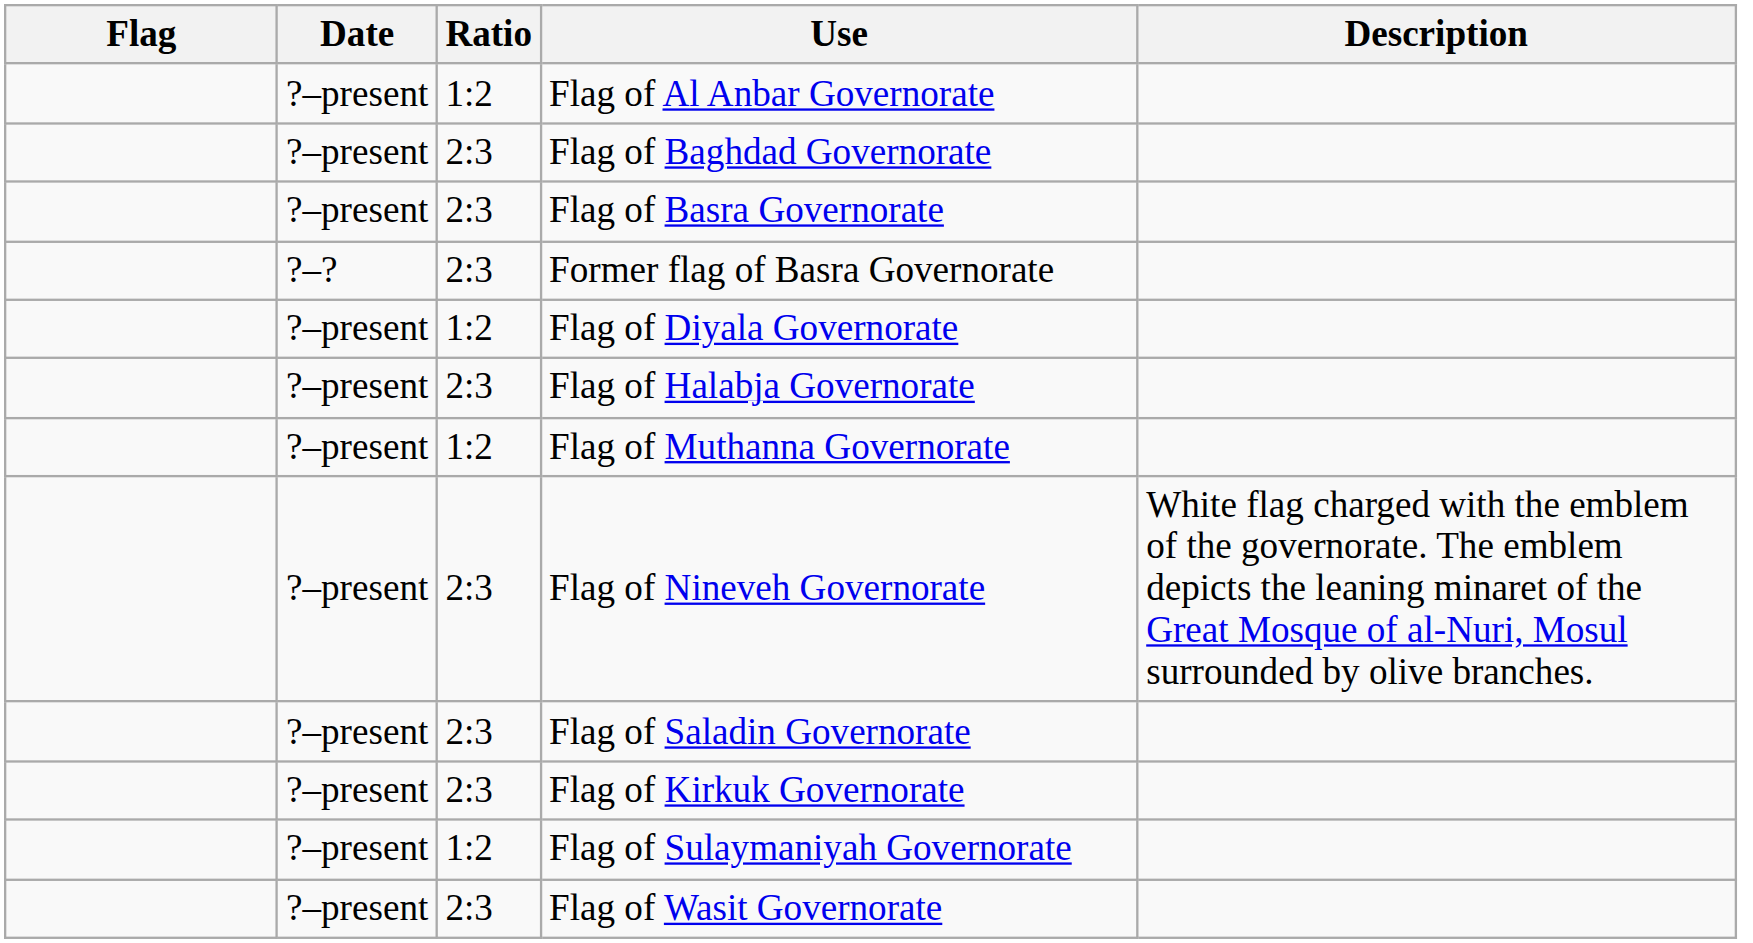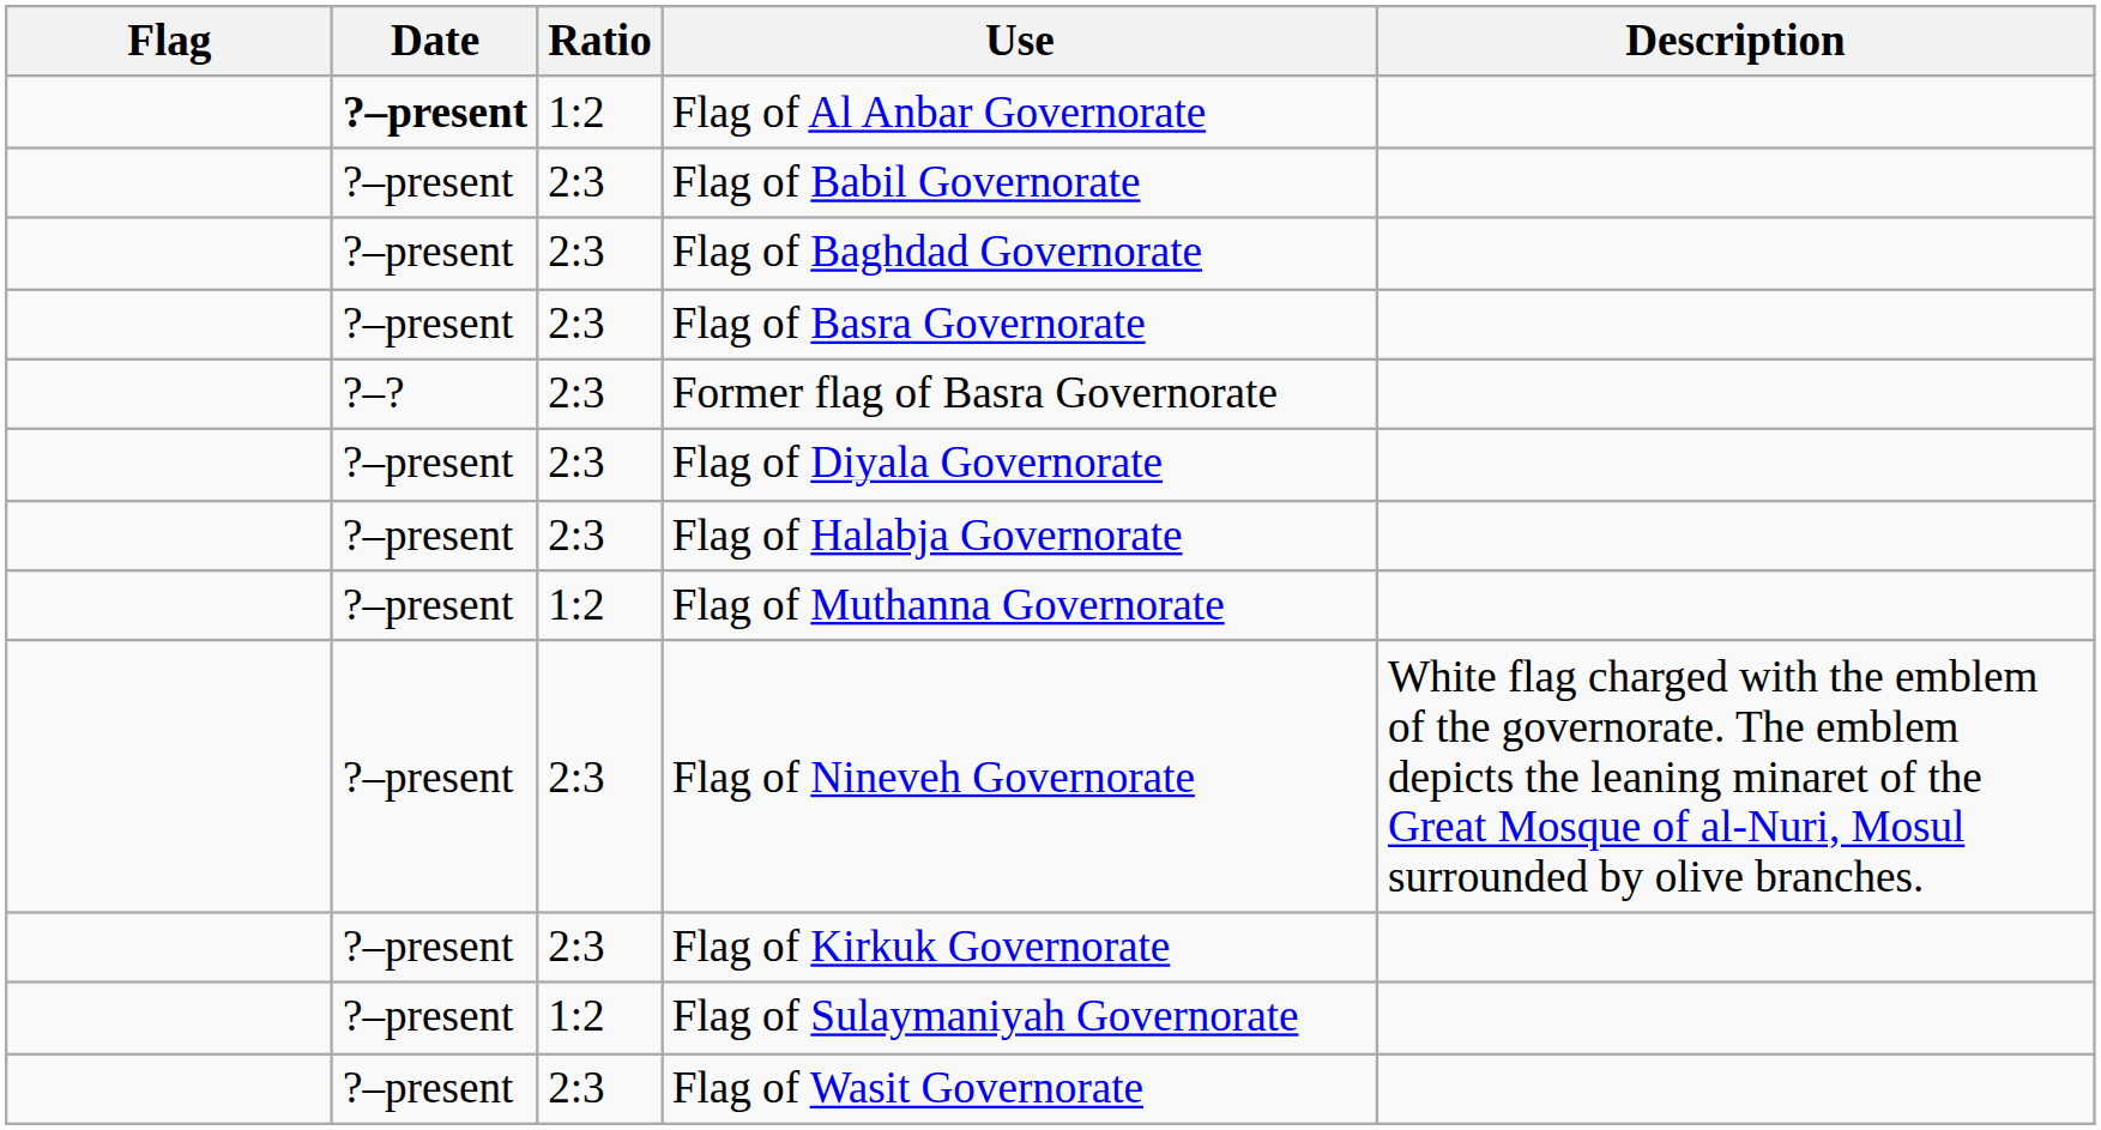 <table class="wikitable">
 <tr>
 <th style="width:110px;">Flag</th>
 <th>Date</th>
 <th>Ratio</th>
 <th style="width:250px;">Use</th>
 <th style="width:250px;">Description</th>
 </tr>
 <tr>
 <td></td>
-<td>?–present</td>
+<td><strong>?–present</strong></td>
 <td>1:2</td>
 <td>Flag of <a href='#'>Al Anbar Governorate</a></td>
+<td></td>
+</tr>
+<tr>
+<td></td>
+<td>?–present</td>
+<td>2:3</td>
+<td>Flag of <a href='#'>Babil Governorate</a></td>
 <td></td>
 </tr>
 <tr>
 <td></td>
 <td>?–present</td>
 <td>2:3</td>
 <td>Flag of <a href='#'>Baghdad Governorate</a></td>
 <td></td>
 </tr>
 <tr>
 <td></td>
 <td>?–present</td>
 <td>2:3</td>
 <td>Flag of <a href='#'>Basra Governorate</a></td>
 <td></td>
 </tr>
 <tr>
 <td></td>
 <td>?–?</td>
 <td>2:3</td>
 <td>Former flag of Basra Governorate</td>
 <td></td>
 </tr>
 <tr>
 <td></td>
 <td>?–present</td>
-<td>1:2</td>
+<td>2:3</td>
 <td>Flag of <a href='#'>Diyala Governorate</a></td>
 <td></td>
 </tr>
 <tr>
 <td></td>
 <td>?–present</td>
 <td>2:3</td>
 <td>Flag of <a href='#'>Halabja Governorate</a></td>
 <td></td>
 </tr>
 <tr>
 <td></td>
 <td>?–present</td>
 <td>1:2</td>
 <td>Flag of <a href='#'>Muthanna Governorate</a></td>
 <td></td>
 </tr>
 <tr>
 <td></td>
 <td>?–present</td>
 <td>2:3</td>
 <td>Flag of <a href='#'>Nineveh Governorate</a></td>
 <td>White flag charged with the emblem of the governorate. The emblem depicts the leaning minaret of the <a href='#'>Great Mosque of al-Nuri, Mosul</a> surrounded by olive branches.</td>
 </tr>
 <tr>
 <td></td>
 <td>?–present</td>
 <td>2:3</td>
-<td>Flag of <a href='#'>Saladin Governorate</a></td>
-<td></td>
-</tr>
-<tr>
-<td></td>
-<td>?–present</td>
-<td>2:3</td>
 <td>Flag of <a href='#'>Kirkuk Governorate</a></td>
 <td></td>
 </tr>
 <tr>
 <td></td>
 <td>?–present</td>
 <td>1:2</td>
 <td>Flag of <a href='#'>Sulaymaniyah Governorate</a></td>
 <td></td>
 </tr>
 <tr>
 <td></td>
 <td>?–present</td>
 <td>2:3</td>
 <td>Flag of <a href='#'>Wasit Governorate</a></td>
 <td></td>
 </tr>
 </table>
